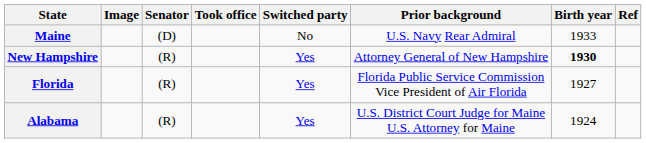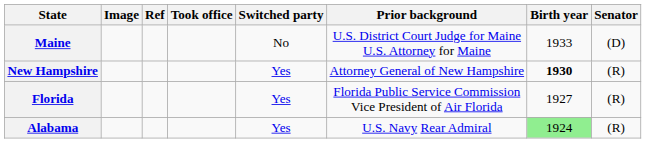 <table class="sortable wikitable" style="text-align:center">
 <tr>
 <th>State</th>
 <th>Image</th>
-<th>Senator</th>
+<th>Ref</th>
 <th>Took office</th>
 <th>Switched party</th>
 <th>Prior background</th>
 <th>Birth year</th>
-<th>Ref</th>
+<th>Senator</th>
 </tr>
 <tr>
 <th><a href='#'>Maine</a></th>
 <td></td>
-<td> (D)</td>
+<td></td>
 <td></td>
 <td>No<br></td>
-<td><a href='#'>U.S. Navy</a> <a href='#'>Rear Admiral</a></td>
+<td><a href='#'>U.S. District Court Judge for Maine</a><br><a href='#'>U.S. Attorney</a> for <a href='#'>Maine</a></td>
 <td>1933</td>
-<td></td>
+<td> (D)</td>
 </tr>
 <tr>
 <th><a href='#'>New Hampshire</a></th>
 <td></td>
-<td> (R)</td>
+<td></td>
 <td></td>
 <td><a href='#'>Yes</a><br></td>
 <td><a href='#'>Attorney General of New Hampshire</a></td>
 <td><strong>1930</strong></td>
-<td></td>
+<td> (R)</td>
 </tr>
 <tr>
 <th><a href='#'>Florida</a></th>
 <td></td>
-<td> (R)</td>
+<td></td>
 <td></td>
 <td><a href='#'>Yes</a><br></td>
 <td><a href='#'>Florida Public Service Commission</a><br>Vice President of <a href='#'>Air Florida</a></td>
 <td>1927</td>
-<td></td>
+<td> (R)</td>
 </tr>
 <tr>
 <th><a href='#'>Alabama</a></th>
 <td></td>
-<td> (R)</td>
+<td></td>
 <td></td>
 <td><a href='#'>Yes</a><br></td>
-<td><a href='#'>U.S. District Court Judge for Maine</a><br><a href='#'>U.S. Attorney</a> for <a href='#'>Maine</a></td>
-<td>1924</td>
-<td></td>
+<td><a href='#'>U.S. Navy</a> <a href='#'>Rear Admiral</a></td>
+<td style="background: lightgreen;">1924</td>
+<td> (R)</td>
 </tr>
 </table>
